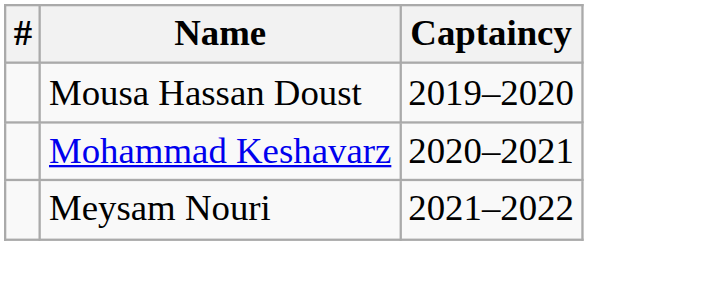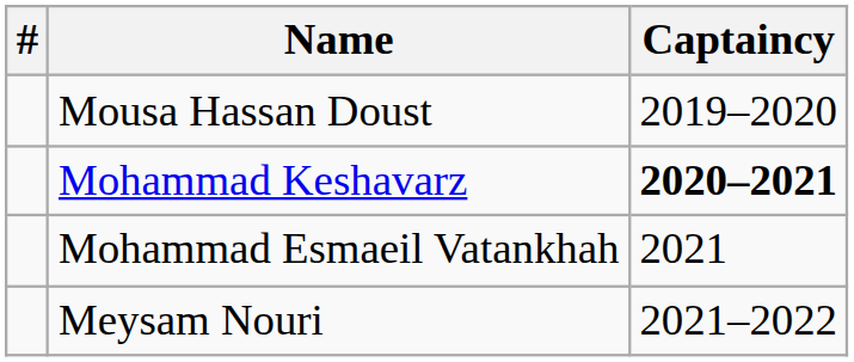 <table class="wikitable">
 <tr>
 <th>#</th>
 <th>Name</th>
 <th>Captaincy</th>
 </tr>
 <tr>
 <td></td>
 <td> Mousa Hassan Doust</td>
 <td>2019–2020</td>
 </tr>
 <tr>
 <td></td>
 <td> <a href='#'>Mohammad Keshavarz</a></td>
-<td>2020–2021</td>
+<td><strong>2020–2021</strong></td>
+</tr>
+<tr>
+<td></td>
+<td> Mohammad Esmaeil Vatankhah</td>
+<td>2021</td>
 </tr>
 <tr>
 <td></td>
 <td> Meysam Nouri</td>
 <td>2021–2022</td>
 </tr>
 </table>
